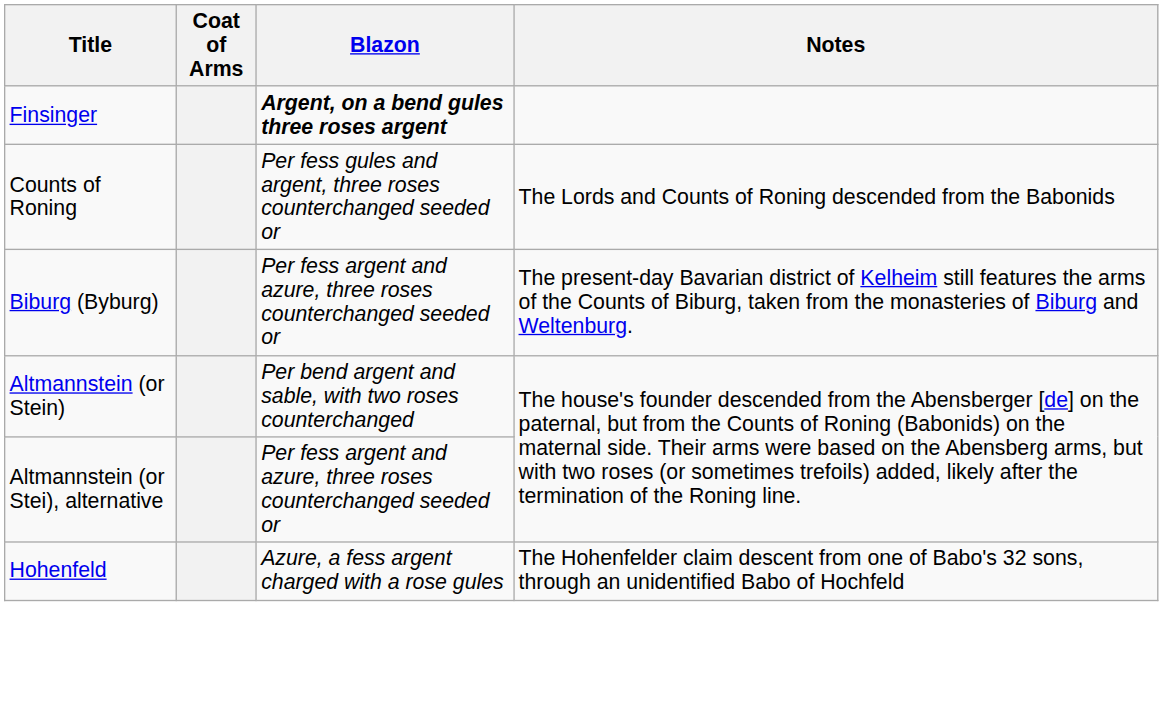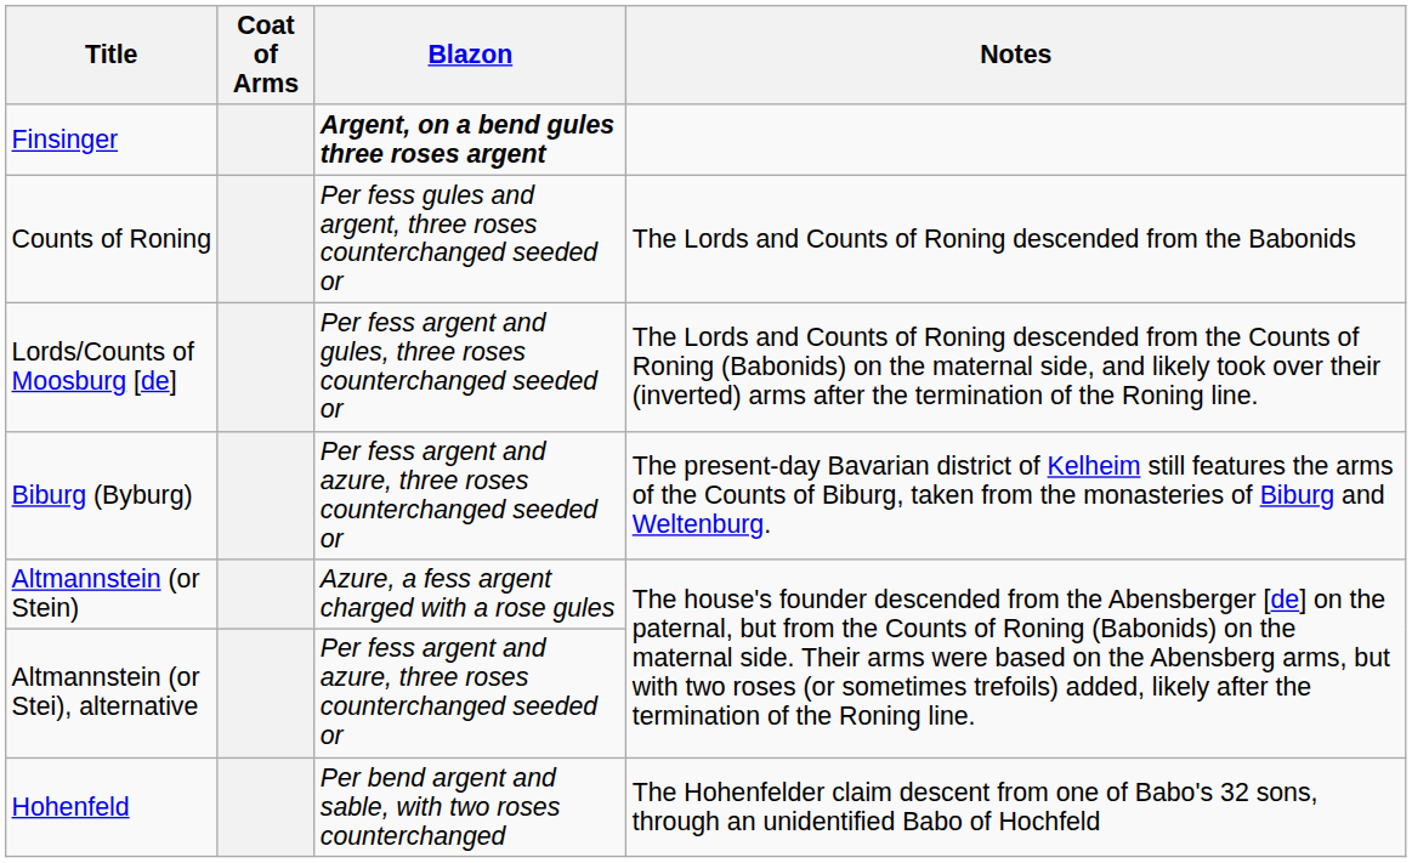 <table class="wikitable">
 <tr>
 <th>Title</th>
 <th>Coat of Arms</th>
 <th><a href='#'>Blazon</a></th>
 <th>Notes</th>
 </tr>
 <tr>
 <td><a href='#'>Finsinger</a></td>
 <th></th>
 <td><strong><em>Argent, on a bend gules three roses argent</em></strong></td>
 <td></td>
 </tr>
 <tr>
 <td>Counts of Roning</td>
 <th></th>
 <td><em>Per fess gules and argent, three roses counterchanged seeded or</em></td>
 <td>The Lords and Counts of Roning descended from the Babonids</td>
 </tr>
 <tr>
+<td>Lords/Counts of <a href='#'>Moosburg</a> [<a href='#'>de</a>]</td>
+<th></th>
+<td><em>Per fess argent and gules, three roses counterchanged seeded or</em></td>
+<td>The Lords and Counts of Roning descended from the Counts of Roning (Babonids) on the maternal side, and likely took over their (inverted) arms after the termination of the Roning line.</td>
+</tr>
+<tr>
 <td><a href='#'>Biburg</a> (Byburg)</td>
 <th></th>
 <td><em>Per fess argent and azure, three roses counterchanged seeded or</em></td>
 <td>The present-day Bavarian district of <a href='#'>Kelheim</a> still features the arms of the Counts of Biburg, taken from the monasteries of <a href='#'>Biburg</a> and <a href='#'>Weltenburg</a>.</td>
 </tr>
 <tr>
 <td><a href='#'>Altmannstein</a> (or Stein)</td>
 <th></th>
-<td><em>Per bend argent and sable, with two roses counterchanged</em></td>
+<td><em>Azure, a fess argent charged with a rose gules</em></td>
 <td rowspan="2">The house's founder descended from the Abensberger [<a href='#'>de</a>] on the paternal, but from the Counts of Roning (Babonids) on the maternal side. Their arms were based on the Abensberg arms, but with two roses (or sometimes trefoils) added, likely after the termination of the Roning line.</td>
 </tr>
 <tr>
 <td>Altmannstein (or Stei), alternative</td>
 <th></th>
 <td><em>Per fess argent and azure, three roses counterchanged seeded or</em></td>
 </tr>
 <tr>
 <td><a href='#'>Hohenfeld</a></td>
 <th></th>
-<td><em>Azure, a fess argent charged with a rose gules</em></td>
+<td><em>Per bend argent and sable, with two roses counterchanged</em></td>
 <td>The Hohenfelder claim descent from one of Babo's 32 sons, through an unidentified Babo of Hochfeld</td>
 </tr>
 </table>
